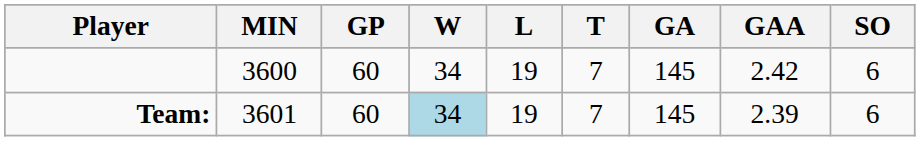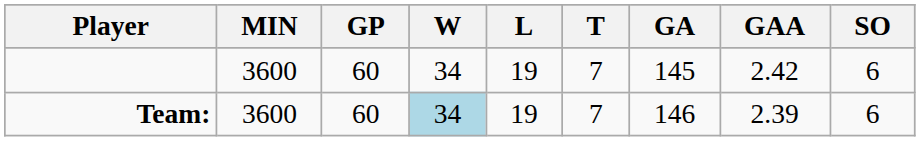 <table class="wikitable sortable" width="60%">
 <tr>
 <th bgcolor="#DDDDFF" width="10%">Player</th>
 <th width="3%" bgcolor="#DDDDFF" title="Minutes played">MIN</th>
 <th width="3%" bgcolor="#DDDDFF" title="Games played in">GP</th>
 <th width="3%" bgcolor="#DDDDFF" title="Wins">W</th>
 <th width="3%" bgcolor="#DDDDFF"title="Losses">L</th>
 <th width="3%" bgcolor="#DDDDFF" title="Ties">T</th>
 <th width="3%" bgcolor="#DDDDFF" title="Goals against">GA</th>
 <th width="3%" bgcolor="#DDDDFF" title="Goals against average">GAA</th>
 <th width="3%" bgcolor="#DDDDFF"title="Shut-outs">SO</th>
 </tr>
 <tr align="center">
 <td align="right"></td>
 <td>3600</td>
 <td>60</td>
 <td>34</td>
 <td>19</td>
 <td>7</td>
 <td>145</td>
 <td>2.42</td>
 <td>6</td>
 </tr>
 <tr align="center">
 <td align="right"><strong>Team:</strong></td>
-<td>3601</td>
+<td>3600</td>
 <td>60</td>
 <td style="background: lightblue;">34</td>
 <td>19</td>
 <td>7</td>
-<td>145</td>
+<td>146</td>
 <td>2.39</td>
 <td>6</td>
 </tr>
 </table>
